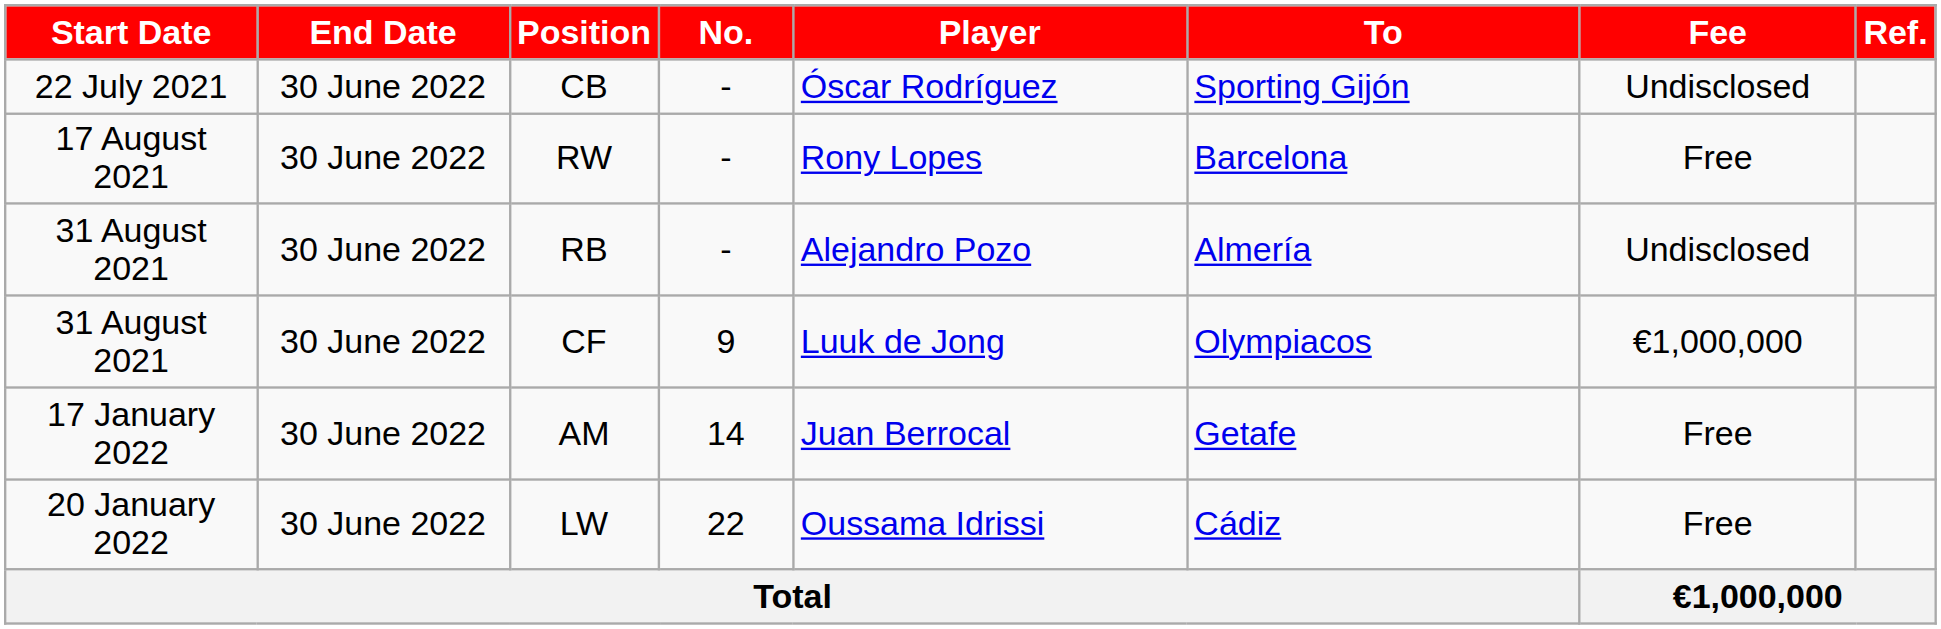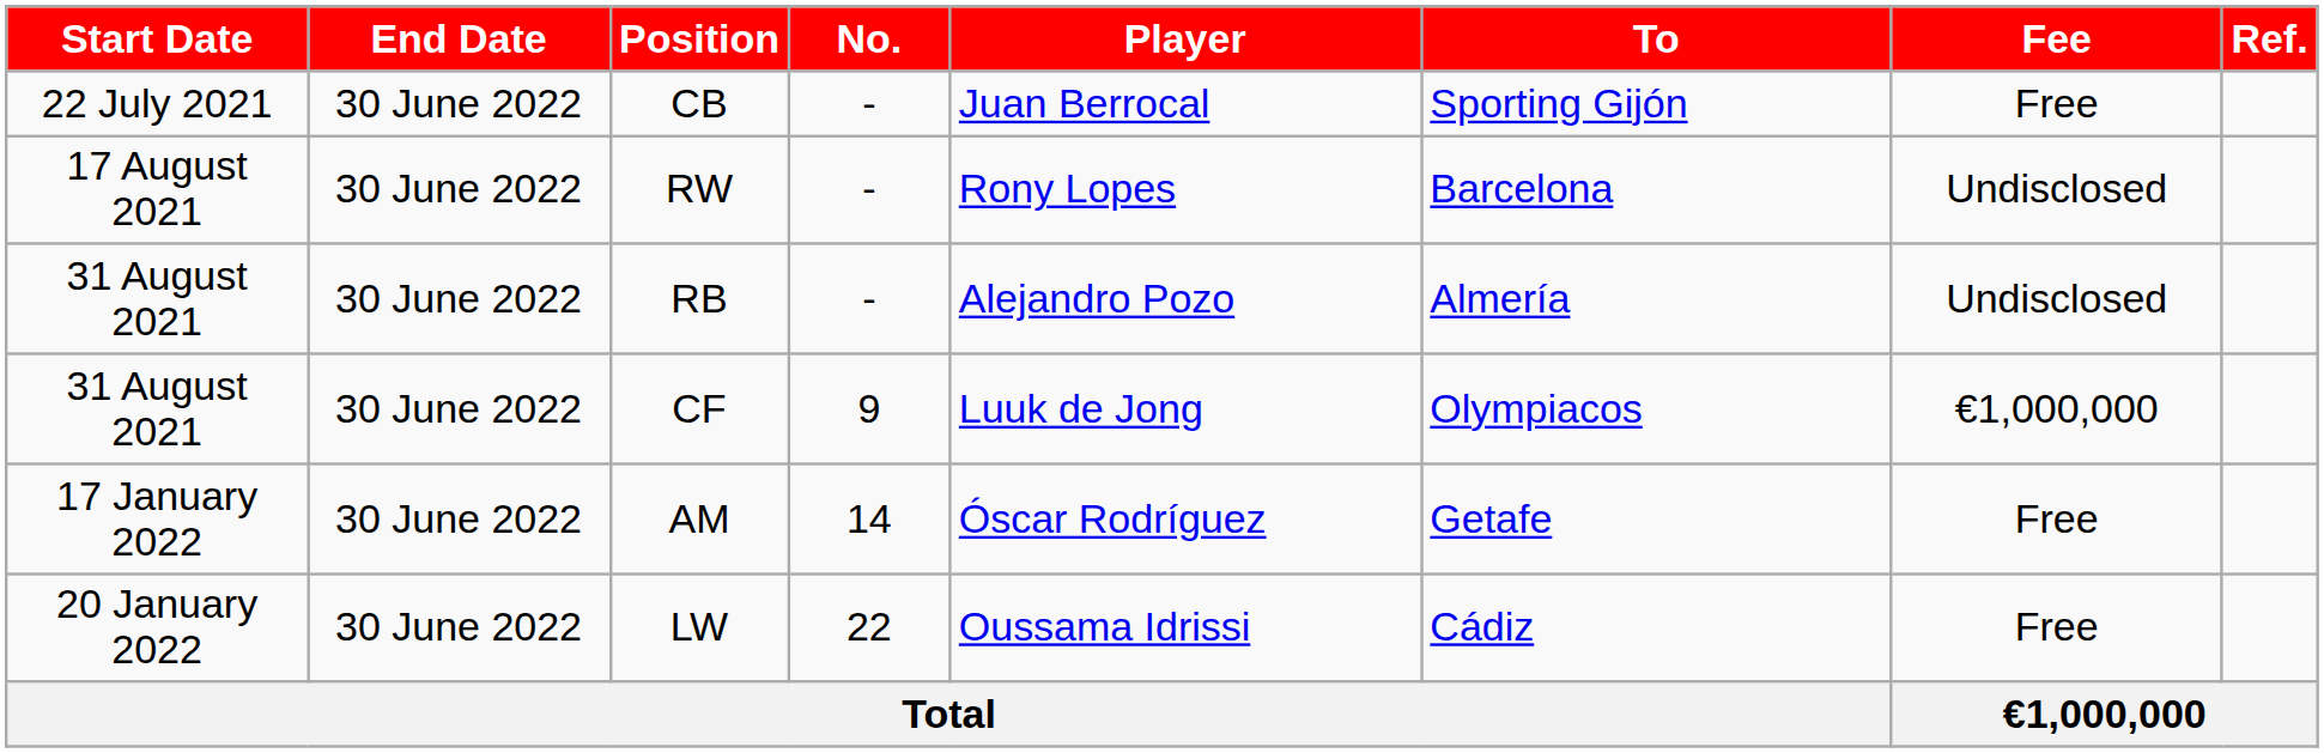 <table class="wikitable" style="text-align:center; font-size:90%; ">
 <tr>
 <th style="background:#FF0000; color:white; width:100px;">Start Date</th>
 <th style="background:#FF0000; color:white; width:100px;">End Date</th>
 <th style="background:#FF0000; color:white; width:50px;">Position</th>
 <th style="background:#FF0000; color:white; width:50px;">No.</th>
 <th style="background:#FF0000; color:white; width:160px;">Player</th>
 <th style="background:#FF0000; color:white; width:160px;">To</th>
 <th style="background:#FF0000; color:white; width:110px;">Fee</th>
 <th style="background:#FF0000; color:white; width:25px;">Ref.</th>
 </tr>
 <tr>
 <td>22 July 2021</td>
 <td>30 June 2022</td>
 <td style="text-align:center;">CB</td>
 <td style="text-align:center;">-</td>
-<td style="text-align:left;"> <a href='#'>Óscar Rodríguez</a></td>
+<td style="text-align:left;"> <a href='#'>Juan Berrocal</a></td>
 <td style="text-align:left;"> <a href='#'>Sporting Gijón</a></td>
-<td>Undisclosed</td>
+<td>Free</td>
 <td></td>
 </tr>
 <tr>
 <td>17 August 2021</td>
 <td>30 June 2022</td>
 <td style="text-align:center;">RW</td>
 <td style="text-align:center;">-</td>
 <td style="text-align:left;"> <a href='#'>Rony Lopes</a></td>
 <td style="text-align:left;"> <a href='#'>Barcelona</a></td>
-<td>Free</td>
+<td>Undisclosed</td>
 <td></td>
 </tr>
 <tr>
 <td>31 August 2021</td>
 <td>30 June 2022</td>
 <td style="text-align:center;">RB</td>
 <td style="text-align:center;">-</td>
 <td style="text-align:left;"> <a href='#'>Alejandro Pozo</a></td>
 <td style="text-align:left;"> <a href='#'>Almería</a></td>
 <td>Undisclosed</td>
 <td></td>
 </tr>
 <tr>
 <td>31 August 2021</td>
 <td>30 June 2022</td>
 <td style="text-align:center;">CF</td>
 <td style="text-align:center;">9</td>
 <td style="text-align:left;"> <a href='#'>Luuk de Jong</a></td>
 <td style="text-align:left;"> <a href='#'>Olympiacos</a></td>
 <td>€1,000,000</td>
 <td></td>
 </tr>
 <tr>
 <td>17 January 2022</td>
 <td>30 June 2022</td>
 <td style="text-align:center;">AM</td>
 <td style="text-align:center;">14</td>
-<td style="text-align:left;"> <a href='#'>Juan Berrocal</a></td>
+<td style="text-align:left;"> <a href='#'>Óscar Rodríguez</a></td>
 <td style="text-align:left;"> <a href='#'>Getafe</a></td>
 <td>Free</td>
 <td></td>
 </tr>
 <tr>
 <td>20 January 2022</td>
 <td>30 June 2022</td>
 <td style="text-align:center;">LW</td>
 <td style="text-align:center;">22</td>
 <td style="text-align:left;"> <a href='#'>Oussama Idrissi</a></td>
 <td style="text-align:left;"> <a href='#'>Cádiz</a></td>
 <td>Free</td>
 <td></td>
 </tr>
 <tr>
 <th colspan="6">Total</th>
 <th colspan="2">€1,000,000</th>
 </tr>
 </table>
